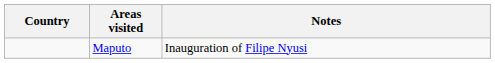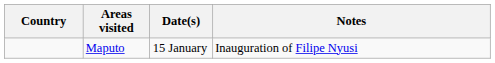 <table class="wikitable" style="margin: 1em auto 1em auto">
 <tr>
 <th width="120">Country</th>
 <th width="100">Areas visited</th>
+<th width="90">Date(s)</th>
 <th width="550">Notes</th>
 </tr>
 <tr>
 <td></td>
 <td><a href='#'>Maputo</a></td>
+<td>15 January</td>
 <td>Inauguration of <a href='#'>Filipe Nyusi</a></td>
 </tr>
 </table>
